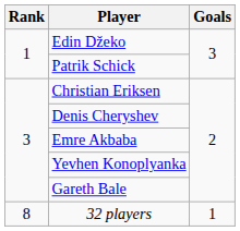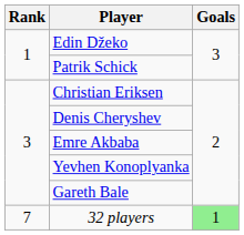 <table class="wikitable" style="text-align:center">
 <tr>
 <th>Rank</th>
 <th>Player</th>
 <th>Goals</th>
 </tr>
 <tr>
 <td rowspan="2">1</td>
 <td style="text-align:left"> <a href='#'>Edin Džeko</a></td>
 <td rowspan="2">3</td>
 </tr>
 <tr>
 <td style="text-align:left"> <a href='#'>Patrik Schick</a></td>
 </tr>
 <tr>
 <td rowspan="5">3</td>
 <td style="text-align:left"> <a href='#'>Christian Eriksen</a></td>
 <td rowspan="5">2</td>
 </tr>
 <tr>
 <td style="text-align:left"> <a href='#'>Denis Cheryshev</a></td>
 </tr>
 <tr>
 <td style="text-align:left"> <a href='#'>Emre Akbaba</a></td>
 </tr>
 <tr>
 <td style="text-align:left"> <a href='#'>Yevhen Konoplyanka</a></td>
 </tr>
 <tr>
 <td style="text-align:left"> <a href='#'>Gareth Bale</a></td>
 </tr>
 <tr>
-<td>8</td>
+<td>7</td>
 <td style="text-align:center"><em>32 players</em></td>
-<td>1</td>
+<td style="background: lightgreen;">1</td>
 </tr>
 </table>
